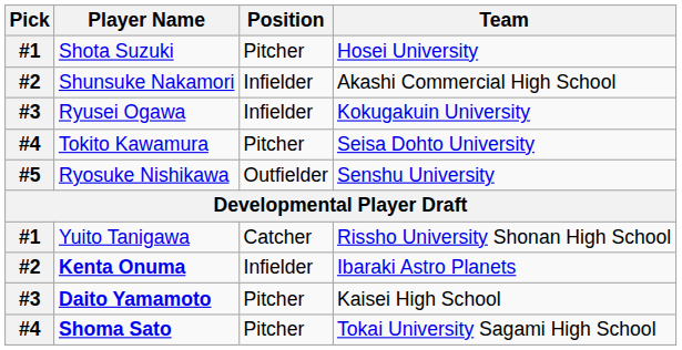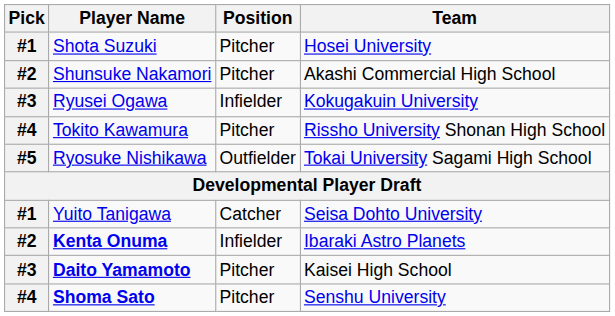 <table class="wikitable">
 <tr>
 <th>Pick</th>
 <th>Player Name</th>
 <th>Position</th>
 <th>Team</th>
 </tr>
 <tr>
 <th>#1</th>
 <td><a href='#'>Shota Suzuki</a></td>
 <td>Pitcher</td>
 <td><a href='#'>Hosei University</a></td>
 </tr>
 <tr>
 <th>#2</th>
 <td><a href='#'>Shunsuke Nakamori</a></td>
-<td>Infielder</td>
+<td>Pitcher</td>
 <td>Akashi Commercial High School</td>
 </tr>
 <tr>
 <th>#3</th>
 <td><a href='#'>Ryusei Ogawa</a></td>
 <td>Infielder</td>
 <td><a href='#'>Kokugakuin University</a></td>
 </tr>
 <tr>
 <th>#4</th>
 <td><a href='#'>Tokito Kawamura</a></td>
 <td>Pitcher</td>
-<td><a href='#'>Seisa Dohto University</a></td>
+<td><a href='#'>Rissho University</a> Shonan High School</td>
 </tr>
 <tr>
 <th>#5</th>
 <td><a href='#'>Ryosuke Nishikawa</a></td>
 <td>Outfielder</td>
-<td><a href='#'>Senshu University</a></td>
+<td><a href='#'>Tokai University</a> Sagami High School</td>
 </tr>
 <tr>
 <th colspan="5">Developmental Player Draft</th>
 </tr>
 <tr>
 <th>#1</th>
 <td><a href='#'>Yuito Tanigawa</a></td>
 <td>Catcher</td>
-<td><a href='#'>Rissho University</a> Shonan High School</td>
+<td><a href='#'>Seisa Dohto University</a></td>
 </tr>
 <tr>
 <th>#2</th>
 <td><strong><a href='#'>Kenta Onuma</a></strong></td>
 <td>Infielder</td>
 <td><a href='#'>Ibaraki Astro Planets</a></td>
 </tr>
 <tr>
 <th>#3</th>
 <td><strong><a href='#'>Daito Yamamoto</a></strong></td>
 <td>Pitcher</td>
 <td>Kaisei High School</td>
 </tr>
 <tr>
 <th>#4</th>
 <td><strong><a href='#'>Shoma Sato</a></strong></td>
 <td>Pitcher</td>
-<td><a href='#'>Tokai University</a> Sagami High School</td>
+<td><a href='#'>Senshu University</a></td>
 </tr>
 </table>
